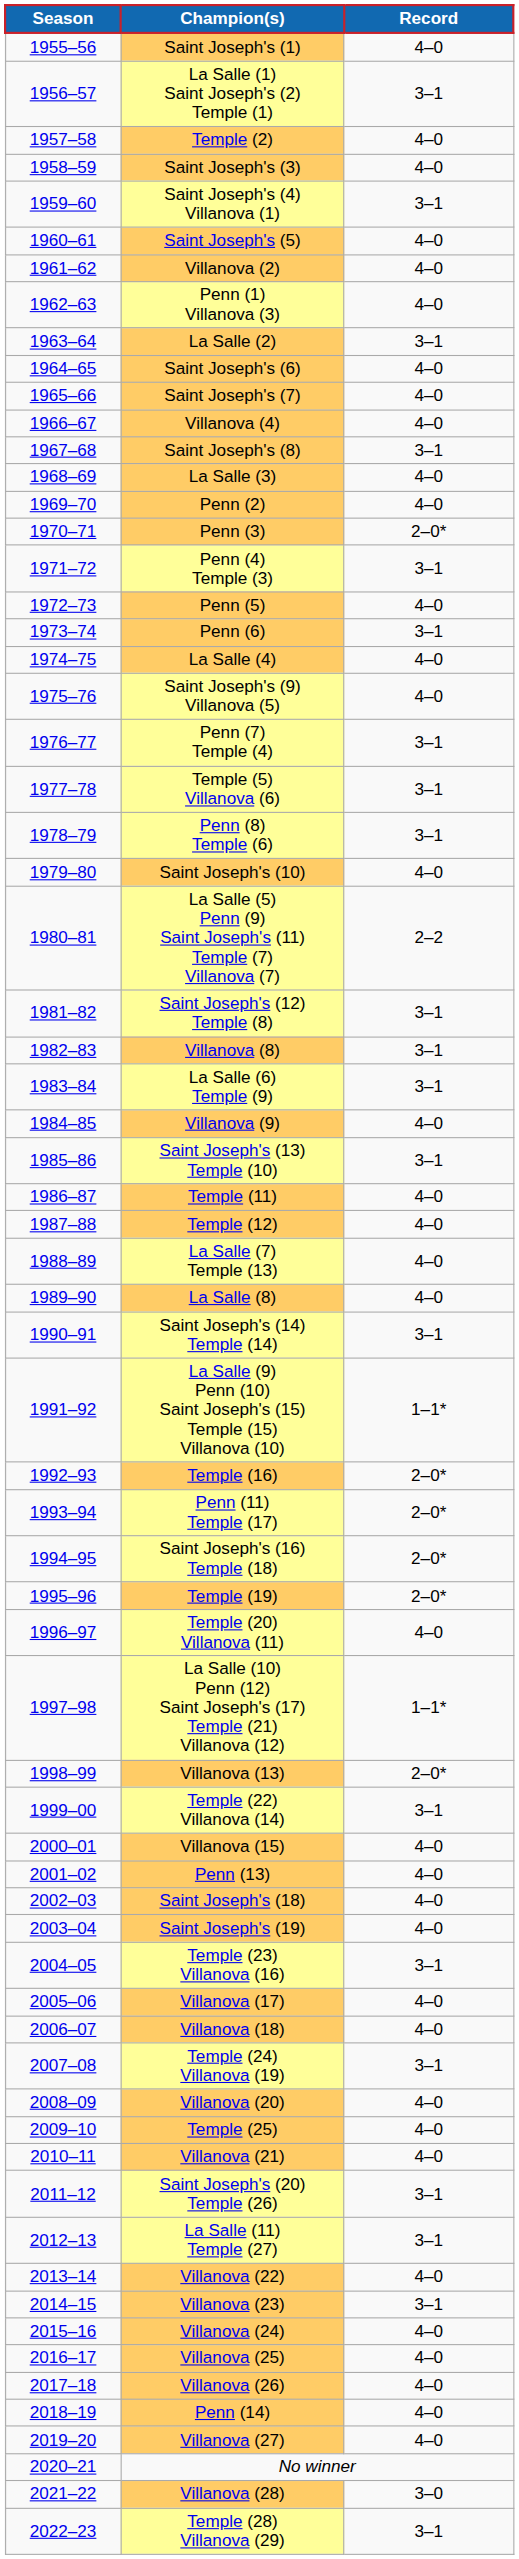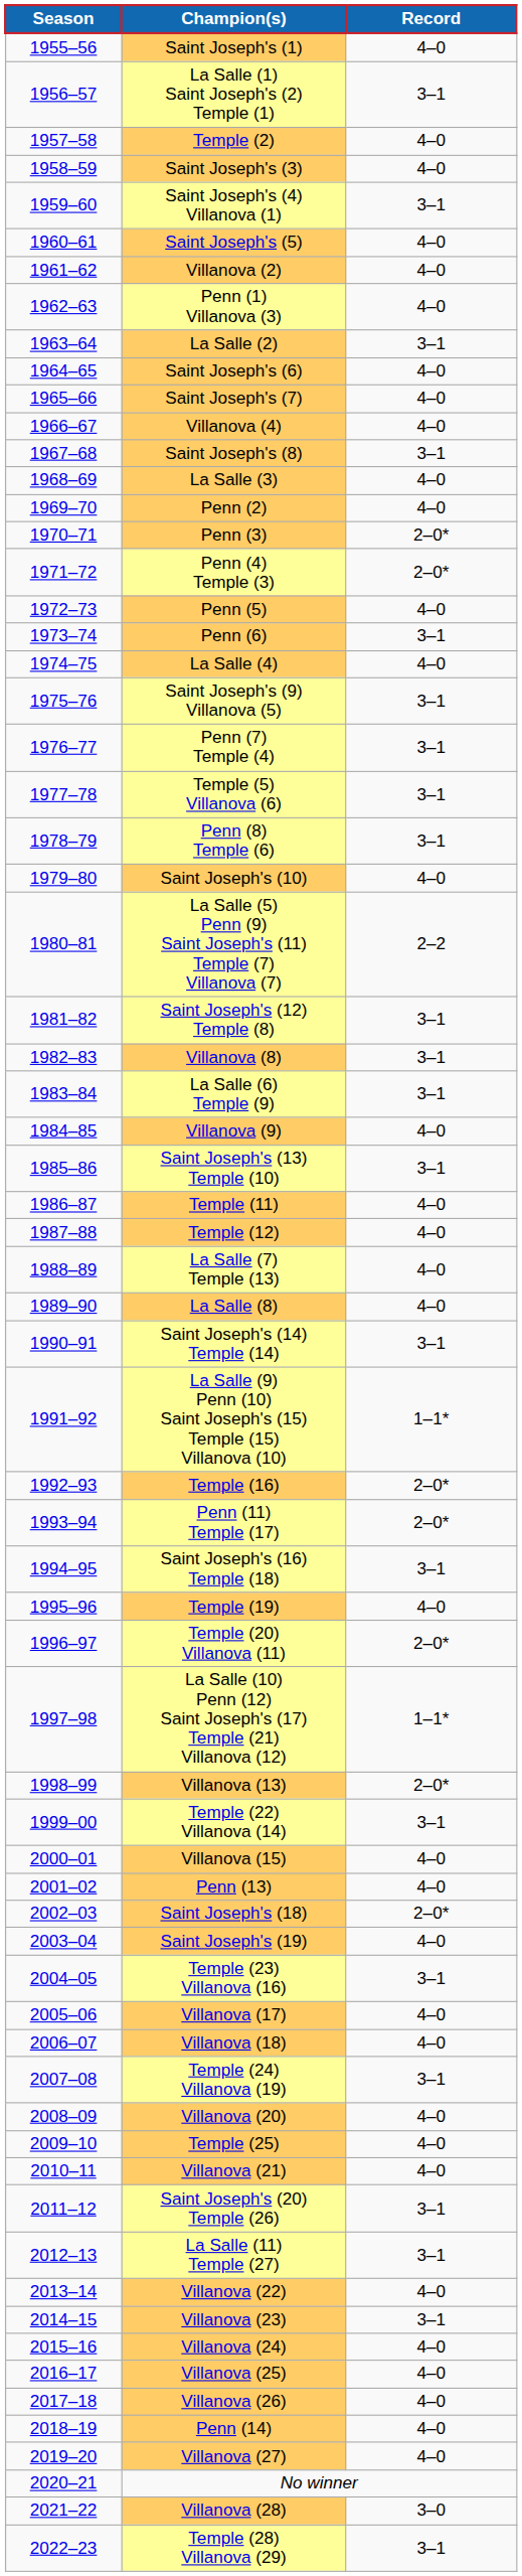 <table class="wikitable sortable" style="text-align: center">
 <tr>
 <th width="100" style="background:#1169B1; color:#FFFFFF; border: 2px solid #CA212A;">Season</th>
 <th width="200" class="unsortable" style="background:#1169B1; color:#FFFFFF; border: 2px solid #CA212A;">Champion(s)</th>
 <th width="150" class="unsortable" style="background:#1169B1; color:#FFFFFF; border: 2px solid #CA212A;">Record</th>
 </tr>
 <tr>
 <td><a href='#'>1955–56</a></td>
 <td style="background-color:#fc6">Saint Joseph's (1)</td>
 <td>4–0</td>
 </tr>
 <tr>
 <td><a href='#'>1956–57</a></td>
 <td style="background-color:#ff9">La Salle (1)<br>Saint Joseph's (2)<br>Temple (1)</td>
 <td>3–1</td>
 </tr>
 <tr>
 <td><a href='#'>1957–58</a></td>
 <td style="background-color:#fc6"><a href='#'>Temple</a> (2)</td>
 <td>4–0</td>
 </tr>
 <tr>
 <td><a href='#'>1958–59</a></td>
 <td style="background-color:#fc6">Saint Joseph's (3)</td>
 <td>4–0</td>
 </tr>
 <tr>
 <td><a href='#'>1959–60</a></td>
 <td style="background-color:#ff9">Saint Joseph's (4)<br>Villanova (1)</td>
 <td>3–1</td>
 </tr>
 <tr>
 <td><a href='#'>1960–61</a></td>
 <td style="background-color:#fc6"><a href='#'>Saint Joseph's</a> (5)</td>
 <td>4–0</td>
 </tr>
 <tr>
 <td><a href='#'>1961–62</a></td>
 <td style="background-color:#fc6">Villanova (2)</td>
 <td>4–0</td>
 </tr>
 <tr>
 <td><a href='#'>1962–63</a></td>
 <td style="background-color:#ff9">Penn (1)<br>Villanova (3)</td>
 <td>4–0</td>
 </tr>
 <tr>
 <td><a href='#'>1963–64</a></td>
 <td style="background-color:#fc6">La Salle (2)</td>
 <td>3–1</td>
 </tr>
 <tr>
 <td><a href='#'>1964–65</a></td>
 <td style="background-color:#fc6">Saint Joseph's (6)</td>
 <td>4–0</td>
 </tr>
 <tr>
 <td><a href='#'>1965–66</a></td>
 <td style="background-color:#fc6">Saint Joseph's (7)</td>
 <td>4–0</td>
 </tr>
 <tr>
 <td><a href='#'>1966–67</a></td>
 <td style="background-color:#fc6">Villanova (4)</td>
 <td>4–0</td>
 </tr>
 <tr>
 <td><a href='#'>1967–68</a></td>
 <td style="background-color:#fc6">Saint Joseph's (8)</td>
 <td>3–1</td>
 </tr>
 <tr>
 <td><a href='#'>1968–69</a></td>
 <td style="background-color:#fc6">La Salle (3)</td>
 <td>4–0</td>
 </tr>
 <tr>
 <td><a href='#'>1969–70</a></td>
 <td style="background-color:#fc6">Penn (2)</td>
 <td>4–0</td>
 </tr>
 <tr>
 <td><a href='#'>1970–71</a></td>
 <td style="background-color:#fc6">Penn (3)</td>
 <td>2–0*</td>
 </tr>
 <tr>
 <td><a href='#'>1971–72</a></td>
 <td style="background-color:#ff9">Penn (4)<br>Temple (3)</td>
-<td>3–1</td>
+<td>2–0*</td>
 </tr>
 <tr>
 <td><a href='#'>1972–73</a></td>
 <td style="background-color:#fc6">Penn (5)</td>
 <td>4–0</td>
 </tr>
 <tr>
 <td><a href='#'>1973–74</a></td>
 <td style="background-color:#fc6">Penn (6)</td>
 <td>3–1</td>
 </tr>
 <tr>
 <td><a href='#'>1974–75</a></td>
 <td style="background-color:#fc6">La Salle (4)</td>
 <td>4–0</td>
 </tr>
 <tr>
 <td><a href='#'>1975–76</a></td>
 <td style="background-color:#ff9">Saint Joseph's (9)<br>Villanova (5)</td>
-<td>4–0</td>
+<td>3–1</td>
 </tr>
 <tr>
 <td><a href='#'>1976–77</a></td>
 <td style="background-color:#ff9">Penn (7)<br>Temple (4)</td>
 <td>3–1</td>
 </tr>
 <tr>
 <td><a href='#'>1977–78</a></td>
 <td style="background-color:#ff9">Temple (5)<br><a href='#'>Villanova</a> (6)</td>
 <td>3–1</td>
 </tr>
 <tr>
 <td><a href='#'>1978–79</a></td>
 <td style="background-color:#ff9"><a href='#'>Penn</a> (8)<br><a href='#'>Temple</a> (6)</td>
 <td>3–1</td>
 </tr>
 <tr>
 <td><a href='#'>1979–80</a></td>
 <td style="background-color:#fc6">Saint Joseph's (10)</td>
 <td>4–0</td>
 </tr>
 <tr>
 <td><a href='#'>1980–81</a></td>
 <td style="background-color:#ff9">La Salle (5)<br><a href='#'>Penn</a> (9)<br><a href='#'>Saint Joseph's</a> (11)<br><a href='#'>Temple</a> (7)<br><a href='#'>Villanova</a> (7)</td>
 <td>2–2</td>
 </tr>
 <tr>
 <td><a href='#'>1981–82</a></td>
 <td style="background-color:#ff9"><a href='#'>Saint Joseph's</a> (12)<br><a href='#'>Temple</a> (8)</td>
 <td>3–1</td>
 </tr>
 <tr>
 <td><a href='#'>1982–83</a></td>
 <td style="background-color:#fc6"><a href='#'>Villanova</a> (8)</td>
 <td>3–1</td>
 </tr>
 <tr>
 <td><a href='#'>1983–84</a></td>
 <td style="background-color:#ff9">La Salle (6)<br><a href='#'>Temple</a> (9)</td>
 <td>3–1</td>
 </tr>
 <tr>
 <td><a href='#'>1984–85</a></td>
 <td style="background-color:#fc6"><a href='#'>Villanova</a> (9)</td>
 <td>4–0</td>
 </tr>
 <tr>
 <td><a href='#'>1985–86</a></td>
 <td style="background-color:#ff9"><a href='#'>Saint Joseph's</a> (13)<br><a href='#'>Temple</a> (10)</td>
 <td>3–1</td>
 </tr>
 <tr>
 <td><a href='#'>1986–87</a></td>
 <td style="background-color:#fc6"><a href='#'>Temple</a> (11)</td>
 <td>4–0</td>
 </tr>
 <tr>
 <td><a href='#'>1987–88</a></td>
 <td style="background-color:#fc6"><a href='#'>Temple</a> (12)</td>
 <td>4–0</td>
 </tr>
 <tr>
 <td><a href='#'>1988–89</a></td>
 <td style="background-color:#ff9"><a href='#'>La Salle</a> (7)<br>Temple (13)</td>
 <td>4–0</td>
 </tr>
 <tr>
 <td><a href='#'>1989–90</a></td>
 <td style="background-color:#fc6"><a href='#'>La Salle</a> (8)</td>
 <td>4–0</td>
 </tr>
 <tr>
 <td><a href='#'>1990–91</a></td>
 <td style="background-color:#ff9">Saint Joseph's (14)<br><a href='#'>Temple</a> (14)</td>
 <td>3–1</td>
 </tr>
 <tr>
 <td><a href='#'>1991–92</a></td>
 <td style="background-color:#ff9"><a href='#'>La Salle</a> (9)<br>Penn (10)<br>Saint Joseph's (15)<br>Temple (15)<br>Villanova (10)</td>
 <td>1–1*</td>
 </tr>
 <tr>
 <td><a href='#'>1992–93</a></td>
 <td style="background-color:#fc6"><a href='#'>Temple</a> (16)</td>
 <td>2–0*</td>
 </tr>
 <tr>
 <td><a href='#'>1993–94</a></td>
 <td style="background-color:#ff9"><a href='#'>Penn</a> (11)<br><a href='#'>Temple</a> (17)</td>
 <td>2–0*</td>
 </tr>
 <tr>
 <td><a href='#'>1994–95</a></td>
 <td style="background-color:#ff9">Saint Joseph's (16)<br><a href='#'>Temple</a> (18)</td>
-<td>2–0*</td>
+<td>3–1</td>
 </tr>
 <tr>
 <td><a href='#'>1995–96</a></td>
 <td style="background-color:#fc6"><a href='#'>Temple</a> (19)</td>
-<td>2–0*</td>
+<td>4–0</td>
 </tr>
 <tr>
 <td><a href='#'>1996–97</a></td>
 <td style="background-color:#ff9"><a href='#'>Temple</a> (20)<br><a href='#'>Villanova</a> (11)</td>
-<td>4–0</td>
+<td>2–0*</td>
 </tr>
 <tr>
 <td><a href='#'>1997–98</a></td>
 <td style="background-color:#ff9">La Salle (10)<br>Penn (12)<br>Saint Joseph's (17)<br><a href='#'>Temple</a> (21)<br>Villanova (12)</td>
 <td>1–1*</td>
 </tr>
 <tr>
 <td><a href='#'>1998–99</a></td>
 <td style="background-color:#fc6">Villanova (13)</td>
 <td>2–0*</td>
 </tr>
 <tr>
 <td><a href='#'>1999–00</a></td>
 <td style="background-color:#ff9"><a href='#'>Temple</a> (22)<br>Villanova (14)</td>
 <td>3–1</td>
 </tr>
 <tr>
 <td><a href='#'>2000–01</a></td>
 <td style="background-color:#fc6">Villanova (15)</td>
 <td>4–0</td>
 </tr>
 <tr>
 <td><a href='#'>2001–02</a></td>
 <td style="background-color:#fc6"><a href='#'>Penn</a> (13)</td>
 <td>4–0</td>
 </tr>
 <tr>
 <td><a href='#'>2002–03</a></td>
 <td style="background-color:#fc6"><a href='#'>Saint Joseph's</a> (18)</td>
-<td>4–0</td>
+<td>2–0*</td>
 </tr>
 <tr>
 <td><a href='#'>2003–04</a></td>
 <td style="background-color:#fc6"><a href='#'>Saint Joseph's</a> (19)</td>
 <td>4–0</td>
 </tr>
 <tr>
 <td><a href='#'>2004–05</a></td>
 <td style="background-color:#ff9"><a href='#'>Temple</a> (23)<br><a href='#'>Villanova</a> (16)</td>
 <td>3–1</td>
 </tr>
 <tr>
 <td><a href='#'>2005–06</a></td>
 <td style="background-color:#fc6"><a href='#'>Villanova</a> (17)</td>
 <td>4–0</td>
 </tr>
 <tr>
 <td><a href='#'>2006–07</a></td>
 <td style="background-color:#fc6"><a href='#'>Villanova</a> (18)</td>
 <td>4–0</td>
 </tr>
 <tr>
 <td><a href='#'>2007–08</a></td>
 <td style="background-color:#ff9"><a href='#'>Temple</a> (24)<br><a href='#'>Villanova</a> (19)</td>
 <td>3–1</td>
 </tr>
 <tr>
 <td><a href='#'>2008–09</a></td>
 <td style="background-color:#fc6"><a href='#'>Villanova</a> (20)</td>
 <td>4–0</td>
 </tr>
 <tr>
 <td><a href='#'>2009–10</a></td>
 <td style="background-color:#fc6"><a href='#'>Temple</a> (25)</td>
 <td>4–0</td>
 </tr>
 <tr>
 <td><a href='#'>2010–11</a></td>
 <td style="background-color:#fc6"><a href='#'>Villanova</a> (21)</td>
 <td>4–0</td>
 </tr>
 <tr>
 <td><a href='#'>2011–12</a></td>
 <td style="background-color:#ff9"><a href='#'>Saint Joseph's</a> (20)<br><a href='#'>Temple</a> (26)</td>
 <td>3–1</td>
 </tr>
 <tr>
 <td><a href='#'>2012–13</a></td>
 <td style="background-color:#ff9"><a href='#'>La Salle</a> (11)<br><a href='#'>Temple</a> (27)</td>
 <td>3–1</td>
 </tr>
 <tr>
 <td><a href='#'>2013–14</a></td>
 <td style="background-color:#fc6"><a href='#'>Villanova</a> (22)</td>
 <td>4–0</td>
 </tr>
 <tr>
 <td><a href='#'>2014–15</a></td>
 <td style="background-color:#fc6"><a href='#'>Villanova</a> (23)</td>
 <td>3–1</td>
 </tr>
 <tr>
 <td><a href='#'>2015–16</a></td>
 <td style="background-color:#fc6"><a href='#'>Villanova</a> (24)</td>
 <td>4–0</td>
 </tr>
 <tr>
 <td><a href='#'>2016–17</a></td>
 <td style="background-color:#fc6"><a href='#'>Villanova</a> (25)</td>
 <td>4–0</td>
 </tr>
 <tr>
 <td><a href='#'>2017–18</a></td>
 <td style="background-color:#fc6"><a href='#'>Villanova</a> (26)</td>
 <td>4–0</td>
 </tr>
 <tr>
 <td><a href='#'>2018–19</a></td>
 <td style="background-color:#fc6"><a href='#'>Penn</a> (14)</td>
 <td>4–0</td>
 </tr>
 <tr>
 <td><a href='#'>2019–20</a></td>
 <td style="background-color:#fc6"><a href='#'>Villanova</a> (27)</td>
 <td>4–0</td>
 </tr>
 <tr>
 <td><a href='#'>2020–21</a></td>
 <td colspan="2"><em>No winner</em></td>
 </tr>
 <tr>
 <td><a href='#'>2021–22</a></td>
 <td style="background-color:#fc6"><a href='#'>Villanova</a> (28)</td>
 <td>3–0</td>
 </tr>
 <tr>
 <td><a href='#'>2022–23</a></td>
 <td style="background-color:#ff9"><a href='#'>Temple</a> (28)<br><a href='#'>Villanova</a> (29)</td>
 <td>3–1</td>
 </tr>
 </table>
